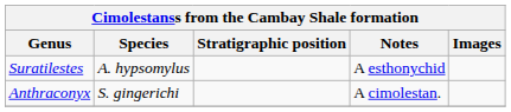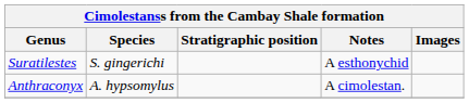 <table class="wikitable" align="center">
 <tr>
 <th colspan="7" align="center"><strong><a href='#'>Cimolestans</a>s from the Cambay Shale formation</strong></th>
 </tr>
 <tr>
 <th>Genus</th>
 <th>Species</th>
 <th>Stratigraphic position</th>
 <th>Notes</th>
 <th>Images</th>
 </tr>
 <tr>
 <td><em><a href='#'>Suratilestes</a></em></td>
-<td><em>A. hypsomylus</em></td>
+<td><em>S. gingerichi</em></td>
 <td></td>
 <td>A <a href='#'>esthonychid</a></td>
 <td></td>
 </tr>
 <tr>
 <td><em><a href='#'>Anthraconyx</a></em></td>
-<td><em>S. gingerichi</em></td>
+<td><em>A. hypsomylus</em></td>
 <td></td>
 <td>A <a href='#'>cimolestan</a>.</td>
 <td></td>
 </tr>
 <tr>
 </tr>
 </table>
